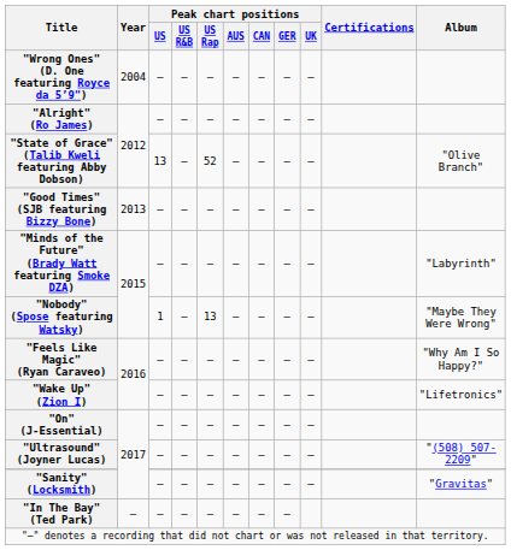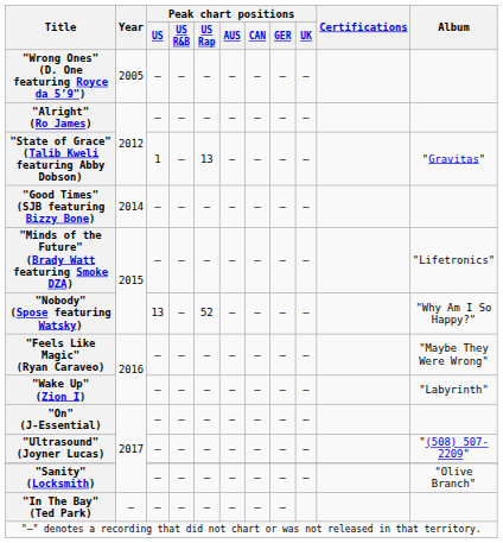 <table class="wikitable sortable plainrowheaders" style="text-align:center;">
 <tr>
 <th scope="col" rowspan="2" style="width:16em;">Title</th>
 <th scope="col" rowspan="2">Year</th>
 <th scope="col" colspan="7">Peak chart positions</th>
 <th scope="col" rowspan="2"><a href='#'>Certifications</a></th>
 <th scope="col" rowspan="2">Album</th>
 </tr>
 <tr>
 <th style="width:3em; font-size:90%"><a href='#'>US</a></th>
 <th style="width:3em; font-size:90%"><a href='#'>US<br>R&B</a></th>
 <th style="width:3em; font-size:90%"><a href='#'>US<br>Rap</a></th>
 <th style="width:3em; font-size:90%"><a href='#'>AUS</a></th>
 <th style="width:3em;font-size:90%;"><a href='#'>CAN</a></th>
 <th style="width:3em;font-size:90%;"><a href='#'>GER</a></th>
 <th style="width:3em;font-size:90%;"><a href='#'>UK</a></th>
 </tr>
 <tr>
 <th scope="row">"Wrong Ones"<br><span>(D. One featuring <a href='#'>Royce da 5’9"</a>)</span></th>
-<td rowspan="1">2004</td>
+<td rowspan="1">2005</td>
 <td>—</td>
 <td>—</td>
 <td>—</td>
 <td>—</td>
 <td>—</td>
 <td>—</td>
 <td>—</td>
 <td></td>
 <td></td>
 </tr>
 <tr>
 <th scope="row">"Alright"<br><span>(<a href='#'>Ro James</a>)</span></th>
 <td rowspan="2">2012</td>
 <td>—</td>
 <td>—</td>
 <td>—</td>
 <td>—</td>
 <td>—</td>
 <td>—</td>
 <td>—</td>
 <td></td>
 <td></td>
 </tr>
 <tr>
 <th scope="row">"State of Grace"<br><span>(<a href='#'>Talib Kweli</a> featuring Abby Dobson)</span></th>
+<td>1</td>
+<td>—</td>
 <td>13</td>
-<td>—</td>
-<td>52</td>
 <td>—</td>
 <td>—</td>
 <td>—</td>
 <td>—</td>
 <td></td>
-<td>"Olive Branch"</td>
+<td>"<a href='#'>Gravitas</a>"</td>
 </tr>
 <tr>
 <th scope="row">"Good Times"<br><span>(SJB featuring <a href='#'>Bizzy Bone</a>)</span></th>
-<td rowspan="1">2013</td>
+<td rowspan="1">2014</td>
 <td>—</td>
 <td>—</td>
 <td>—</td>
 <td>—</td>
 <td>—</td>
 <td>—</td>
 <td>—</td>
 <td></td>
 <td></td>
 </tr>
 <tr>
 <th scope="row">"Minds of the Future"<br><span>(<a href='#'>Brady Watt</a> featuring <a href='#'>Smoke DZA</a>)</span></th>
 <td rowspan="2">2015</td>
 <td>—</td>
 <td>—</td>
 <td>—</td>
 <td>—</td>
 <td>—</td>
 <td>—</td>
 <td>—</td>
 <td></td>
-<td>"Labyrinth"</td>
+<td>"Lifetronics"</td>
 </tr>
 <tr>
 <th scope="row">"Nobody"<br><span>(<a href='#'>Spose</a> featuring <a href='#'>Watsky</a>)</span></th>
-<td>1</td>
+<td>13</td>
 <td>—</td>
-<td>13</td>
+<td>52</td>
 <td>—</td>
 <td>—</td>
 <td>—</td>
 <td>—</td>
 <td></td>
-<td>"Maybe They Were Wrong"</td>
+<td>"Why Am I So Happy?"</td>
 </tr>
 <tr>
 <th scope="row">"Feels Like Magic"<br><span>(Ryan Caraveo)</span></th>
 <td rowspan="2">2016</td>
 <td>—</td>
 <td>—</td>
 <td>—</td>
 <td>—</td>
 <td>—</td>
 <td>—</td>
 <td>—</td>
 <td></td>
-<td>"Why Am I So Happy?"</td>
+<td>"Maybe They Were Wrong"</td>
 </tr>
 <tr>
 <th scope="row">"Wake Up"<br><span>(<a href='#'>Zion I</a>)</span></th>
 <td>—</td>
 <td>—</td>
 <td>—</td>
 <td>—</td>
 <td>—</td>
 <td>—</td>
 <td>—</td>
 <td></td>
-<td>"Lifetronics"</td>
+<td>"Labyrinth"</td>
 </tr>
 <tr>
 <th scope="row">"On"<br><span>(J-Essential)</span></th>
 <td rowspan="4">2017</td>
 <td>—</td>
 <td>—</td>
 <td>—</td>
 <td>—</td>
 <td>—</td>
 <td>—</td>
 <td>—</td>
 <td></td>
 <td></td>
 </tr>
 <tr>
 <th scope="row">"Ultrasound"<br><span>(Joyner Lucas)</span></th>
 <td>—</td>
 <td>—</td>
 <td>—</td>
 <td>—</td>
 <td>—</td>
 <td>—</td>
 <td>—</td>
 <td></td>
 <td>"<a href='#'>(508) 507-2209</a>"</td>
 </tr>
 <tr>
 </tr>
 <tr>
 <th scope="row">"Sanity"<br><span>(<a href='#'>Locksmith</a>)</span></th>
 <td>—</td>
 <td>—</td>
 <td>—</td>
 <td>—</td>
 <td>—</td>
 <td>—</td>
 <td>—</td>
 <td></td>
-<td>"<a href='#'>Gravitas</a>"</td>
+<td>"Olive Branch"</td>
 </tr>
 <tr>
 <th scope="row">"In The Bay"<br><span>(Ted Park)</span></th>
 <td>—</td>
 <td>—</td>
 <td>—</td>
 <td>—</td>
 <td>—</td>
 <td>—</td>
 <td>—</td>
 <td></td>
 <td></td>
 </tr>
 <tr>
 <td colspan="15" style="font-size:90%">"—" denotes a recording that did not chart or was not released in that territory.</td>
 </tr>
 </table>
